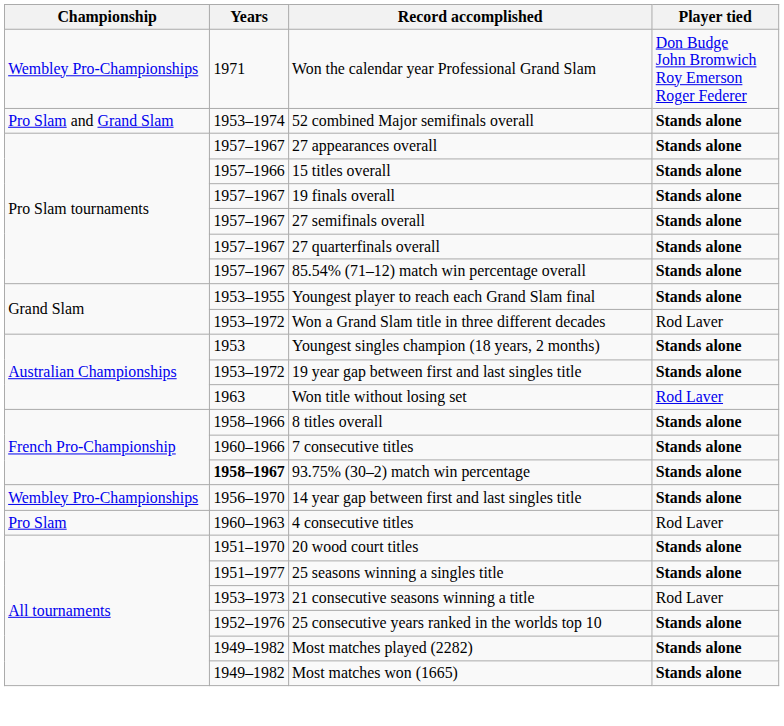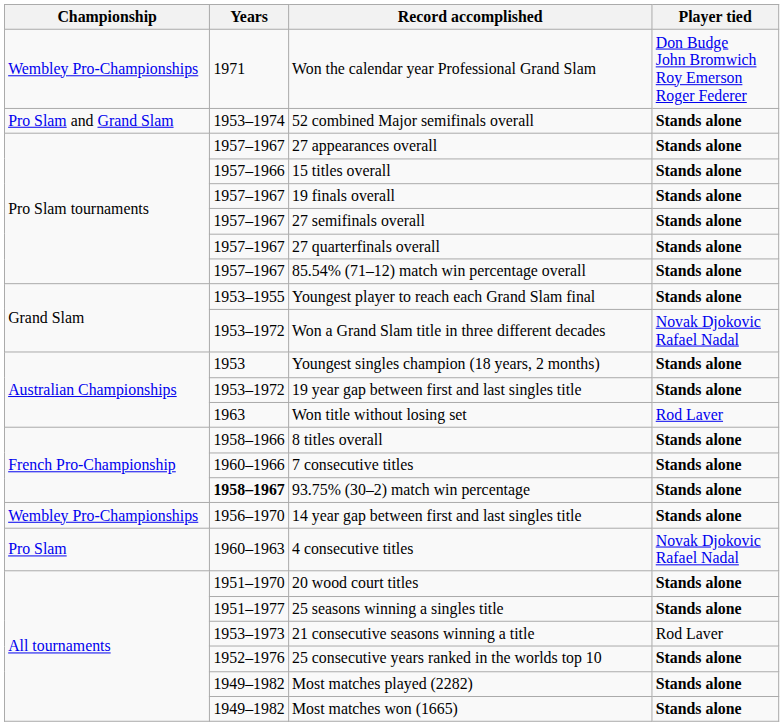 <table class=wikitable>
 <tr style="background:#efefef;">
 <th width="200">Championship</th>
 <th>Years</th>
 <th style="width:360px;">Record accomplished</th>
 <th width="120">Player tied</th>
 </tr>
 <tr>
 <td><a href='#'>Wembley Pro-Championships</a></td>
 <td>1971</td>
 <td>Won the calendar year Professional Grand Slam</td>
 <td><a href='#'>Don Budge</a><br><a href='#'>John Bromwich</a><br><a href='#'>Roy Emerson</a><br><a href='#'>Roger Federer</a></td>
 </tr>
 <tr>
 <td rowspan="1"><a href='#'>Pro Slam</a> and <a href='#'>Grand Slam</a></td>
 <td>1953–1974</td>
 <td>52 combined Major semifinals overall</td>
 <td><strong>Stands alone</strong></td>
 </tr>
 <tr>
 <td rowspan="6">Pro Slam tournaments</td>
 <td>1957–1967</td>
 <td>27 appearances overall</td>
 <td><strong>Stands alone</strong></td>
 </tr>
 <tr>
 <td>1957–1966</td>
 <td>15 titles overall </td>
 <td><strong>Stands alone</strong></td>
 </tr>
 <tr>
 <td>1957–1967</td>
 <td>19 finals overall</td>
 <td><strong>Stands alone</strong></td>
 </tr>
 <tr>
 <td>1957–1967</td>
 <td>27 semifinals overall</td>
 <td><strong>Stands alone</strong></td>
 </tr>
 <tr>
 <td>1957–1967</td>
 <td>27 quarterfinals overall</td>
 <td><strong>Stands alone</strong></td>
 </tr>
 <tr>
 <td>1957–1967</td>
 <td>85.54% (71–12) match win percentage overall</td>
 <td><strong>Stands alone</strong></td>
 </tr>
 <tr>
 <td rowspan="2">Grand Slam</td>
 <td>1953–1955</td>
 <td>Youngest player to reach each Grand Slam final</td>
 <td><strong>Stands alone</strong></td>
 </tr>
 <tr>
 <td>1953–1972</td>
 <td>Won a Grand Slam title in three different decades</td>
-<td>Rod Laver</td>
+<td><a href='#'>Novak Djokovic</a> <a href='#'>Rafael Nadal</a></td>
 </tr>
 <tr>
 <td rowspan="3"><a href='#'>Australian Championships</a></td>
 <td>1953</td>
 <td>Youngest singles champion (18 years, 2 months)</td>
 <td><strong>Stands alone</strong></td>
 </tr>
 <tr>
 <td>1953–1972</td>
 <td>19 year gap between first and last singles title </td>
 <td><strong>Stands alone</strong> </td>
 </tr>
 <tr>
 <td>1963</td>
 <td>Won title without losing set </td>
 <td><a href='#'>Rod Laver</a></td>
 </tr>
 <tr>
 <td rowspan="3"><a href='#'>French Pro-Championship</a></td>
 <td>1958–1966</td>
 <td>8 titles overall</td>
 <td><strong>Stands alone</strong></td>
 </tr>
 <tr>
 <td>1960–1966</td>
 <td>7 consecutive titles </td>
 <td><strong>Stands alone</strong></td>
 </tr>
 <tr>
 <td><strong>1958–1967</strong></td>
 <td>93.75% (30–2) match win percentage</td>
 <td><strong>Stands alone</strong></td>
 </tr>
 <tr>
 <td><a href='#'>Wembley Pro-Championships</a></td>
 <td>1956–1970</td>
 <td>14 year gap between first and last singles title </td>
 <td><strong>Stands alone</strong></td>
 </tr>
 <tr>
 <td><a href='#'>Pro Slam</a></td>
 <td>1960–1963</td>
 <td>4 consecutive titles</td>
-<td>Rod Laver</td>
+<td><a href='#'>Novak Djokovic</a> <a href='#'>Rafael Nadal</a></td>
 </tr>
 <tr>
 <td rowspan="6"><a href='#'>All tournaments</a></td>
 <td>1951–1970</td>
 <td>20 wood court titles</td>
 <td><strong>Stands alone</strong></td>
 </tr>
 <tr>
 <td>1951–1977</td>
 <td>25 seasons winning a singles title</td>
 <td><strong>Stands alone</strong></td>
 </tr>
 <tr>
 <td>1953–1973</td>
 <td>21 consecutive seasons winning a title</td>
 <td>Rod Laver</td>
 </tr>
 <tr>
 <td>1952–1976</td>
 <td>25 consecutive years ranked in the worlds top 10 </td>
 <td><strong>Stands alone</strong></td>
 </tr>
 <tr>
 <td>1949–1982</td>
 <td>Most matches played (2282)</td>
 <td><strong>Stands alone</strong></td>
 </tr>
 <tr>
 <td>1949–1982</td>
 <td>Most matches won (1665)</td>
 <td><strong>Stands alone</strong></td>
 </tr>
 </table>
